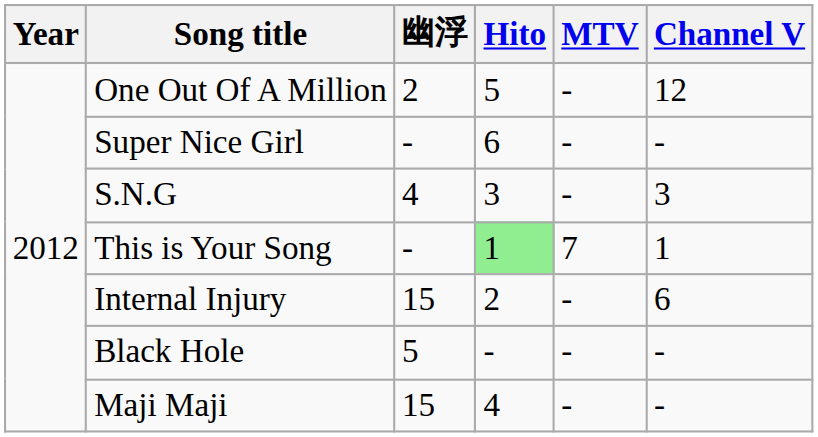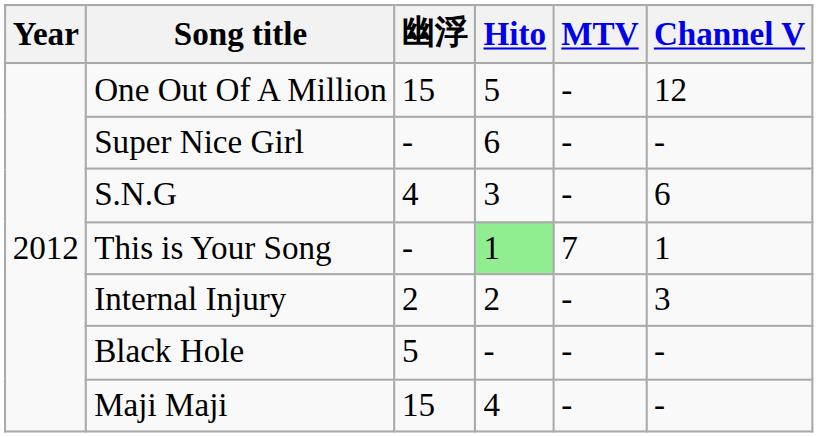 <table class="wikitable">
 <tr>
 <th>Year</th>
 <th>Song title</th>
 <th>幽浮</th>
 <th><a href='#'>Hito</a></th>
 <th><a href='#'>MTV</a></th>
 <th><a href='#'>Channel V</a></th>
 </tr>
 <tr>
 <td rowspan=7>2012</td>
 <td>One Out Of A Million</td>
-<td>2</td>
+<td>15</td>
 <td>5</td>
 <td>-</td>
 <td>12</td>
 </tr>
 <tr>
 <td>Super Nice Girl</td>
 <td>-</td>
 <td>6</td>
 <td>-</td>
 <td>-</td>
 </tr>
 <tr>
 <td>S.N.G</td>
 <td>4</td>
 <td>3</td>
 <td>-</td>
-<td>3</td>
+<td>6</td>
 </tr>
 <tr>
 <td>This is Your Song</td>
 <td>-</td>
 <td style="background: lightgreen;">1</td>
 <td>7</td>
 <td>1</td>
 </tr>
 <tr>
 <td>Internal Injury</td>
-<td>15</td>
+<td>2</td>
 <td>2</td>
 <td>-</td>
-<td>6</td>
+<td>3</td>
 </tr>
 <tr>
 <td>Black Hole</td>
 <td>5</td>
 <td>-</td>
 <td>-</td>
 <td>-</td>
 </tr>
 <tr>
 <td>Maji Maji</td>
 <td>15</td>
 <td>4</td>
 <td>-</td>
 <td>-</td>
 </tr>
 </table>
